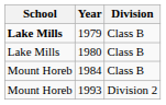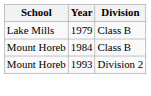 <table class="wikitable">
 <tr>
 <th>School</th>
 <th>Year</th>
 <th>Division</th>
 </tr>
 <tr>
-<td><strong>Lake Mills</strong></td>
+<td>Lake Mills</td>
 <td>1979</td>
-<td>Class B</td>
-</tr>
-<tr>
-<td>Lake Mills</td>
-<td>1980</td>
 <td>Class B</td>
 </tr>
 <tr>
 <td>Mount Horeb</td>
 <td>1984</td>
 <td>Class B</td>
 </tr>
 <tr>
 <td>Mount Horeb</td>
 <td>1993</td>
 <td>Division 2</td>
 </tr>
 </table>
